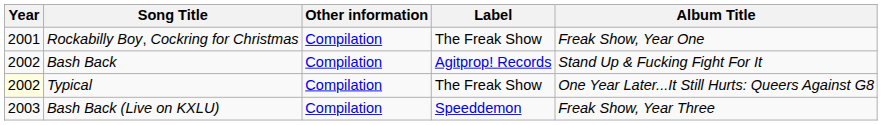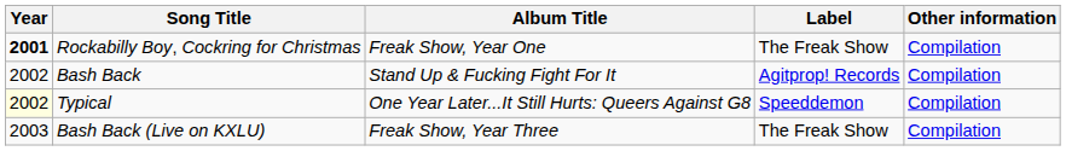 <table class="wikitable">
 <tr>
 <th>Year</th>
 <th>Song Title</th>
+<th>Album Title</th>
+<th>Label</th>
 <th>Other information</th>
-<th>Label</th>
-<th>Album Title</th>
 </tr>
 <tr>
-<td>2001</td>
+<td><strong>2001</strong></td>
 <td><em>Rockabilly Boy</em>, <em>Cockring for Christmas</em></td>
+<td><em>Freak Show, Year One</em></td>
+<td>The Freak Show</td>
 <td><a href='#'>Compilation</a></td>
-<td>The Freak Show</td>
-<td><em>Freak Show, Year One</em></td>
 </tr>
 <tr>
 <td>2002</td>
 <td><em>Bash Back</em></td>
+<td><em>Stand Up & Fucking Fight For It</em></td>
+<td><a href='#'>Agitprop! Records</a></td>
 <td><a href='#'>Compilation</a></td>
-<td><a href='#'>Agitprop! Records</a></td>
-<td><em>Stand Up & Fucking Fight For It</em></td>
 </tr>
 <tr>
 <td style="background: lightyellow;">2002</td>
 <td><em>Typical</em></td>
+<td><em>One Year Later...It Still Hurts: Queers Against G8</em></td>
+<td><a href='#'>Speeddemon</a></td>
 <td><a href='#'>Compilation</a></td>
-<td>The Freak Show</td>
-<td><em>One Year Later...It Still Hurts: Queers Against G8</em></td>
 </tr>
 <tr>
 <td>2003</td>
 <td><em>Bash Back (Live on KXLU)</em></td>
+<td><em>Freak Show, Year Three</em></td>
+<td>The Freak Show</td>
 <td><a href='#'>Compilation</a></td>
-<td><a href='#'>Speeddemon</a></td>
-<td><em>Freak Show, Year Three</em></td>
 </tr>
 </table>
